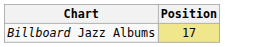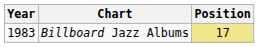 <table class="wikitable">
 <tr>
+<th>Year</th>
 <th>Chart</th>
 <th>Position</th>
 </tr>
 <tr>
+<td>1983</td>
 <td><em>Billboard</em> Jazz Albums</td>
 <td align="center" style="background: khaki;">17</td>
 </tr>
 </table>
